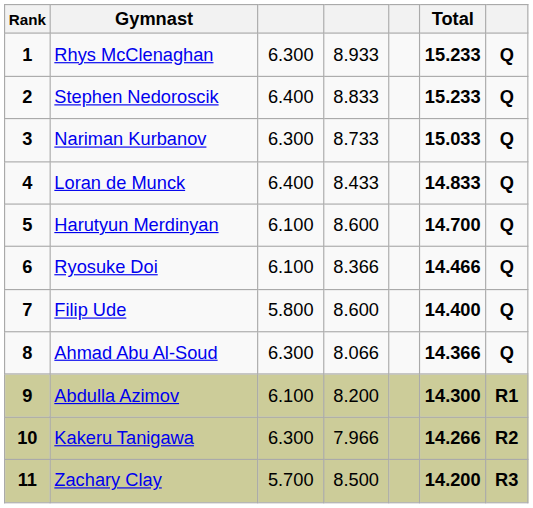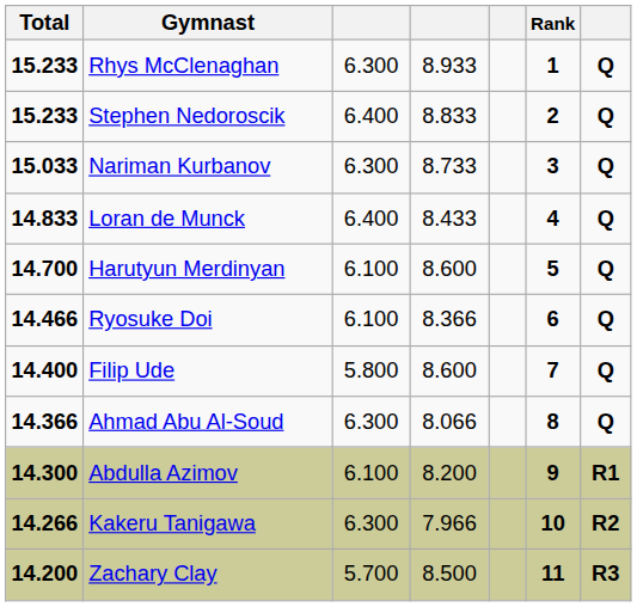 <table class="wikitable sortable" style="text-align:center;">
 <tr>
-<th scope="col" style="width:15px;"><small>Rank</small></th>
+<th scope="col" style="width:50px;">Total</th>
 <th scope="col" style="width:175px;">Gymnast</th>
 <th scope="col" style="width:50px;"><small></small></th>
 <th scope="col" style="width:50px;"><small></small></th>
 <th scope="col" style="width:20px;"><small></small></th>
-<th scope="col" style="width:50px;">Total</th>
+<th scope="col" style="width:15px;"><small>Rank</small></th>
 <th scope="col" style="width:30px;"><small></small></th>
 </tr>
 <tr>
-<td scope="row" style="text-align:center"><strong>1</strong></td>
+<td><strong>15.233</strong></td>
 <td style="height:30px; text-align:left;"> <a href='#'>Rhys McClenaghan</a></td>
 <td>6.300</td>
 <td>8.933</td>
 <td></td>
-<td><strong>15.233</strong></td>
+<td scope="row" style="text-align:center"><strong>1</strong></td>
 <td><strong>Q</strong></td>
 </tr>
 <tr>
-<td scope="row" style="text-align:center"><strong>2</strong></td>
+<td><strong>15.233</strong></td>
 <td style="height:30px; text-align:left;"> <a href='#'>Stephen Nedoroscik</a></td>
 <td>6.400</td>
 <td>8.833</td>
 <td></td>
-<td><strong>15.233</strong></td>
+<td scope="row" style="text-align:center"><strong>2</strong></td>
 <td><strong>Q</strong></td>
 </tr>
 <tr>
-<td scope="row" style="text-align:center"><strong>3</strong></td>
+<td><strong>15.033</strong></td>
 <td style="height:30px; text-align:left;"> <a href='#'>Nariman Kurbanov</a></td>
 <td>6.300</td>
 <td>8.733</td>
 <td></td>
-<td><strong>15.033</strong></td>
+<td scope="row" style="text-align:center"><strong>3</strong></td>
 <td><strong>Q</strong></td>
 </tr>
 <tr>
-<td scope="row" style="text-align:center"><strong>4</strong></td>
+<td><strong>14.833</strong></td>
 <td style="height:30px; text-align:left;"> <a href='#'>Loran de Munck</a></td>
 <td>6.400</td>
 <td>8.433</td>
 <td></td>
-<td><strong>14.833</strong></td>
+<td scope="row" style="text-align:center"><strong>4</strong></td>
 <td><strong>Q</strong></td>
 </tr>
 <tr>
-<td scope="row" style="text-align:center"><strong>5</strong></td>
+<td><strong>14.700</strong></td>
 <td style="height:30px; text-align:left;"> <a href='#'>Harutyun Merdinyan</a></td>
 <td>6.100</td>
 <td>8.600</td>
 <td></td>
-<td><strong>14.700</strong></td>
+<td scope="row" style="text-align:center"><strong>5</strong></td>
 <td><strong>Q</strong></td>
 </tr>
 <tr>
-<td scope="row" style="text-align:center"><strong>6</strong></td>
+<td><strong>14.466</strong></td>
 <td style="height:30px; text-align:left;"> <a href='#'>Ryosuke Doi</a></td>
 <td>6.100</td>
 <td>8.366</td>
 <td></td>
-<td><strong>14.466</strong></td>
+<td scope="row" style="text-align:center"><strong>6</strong></td>
 <td><strong>Q</strong></td>
 </tr>
 <tr>
-<td scope="row" style="text-align:center"><strong>7</strong></td>
+<td><strong>14.400</strong></td>
 <td style="height:30px; text-align:left;"> <a href='#'>Filip Ude</a></td>
 <td>5.800</td>
 <td>8.600</td>
 <td></td>
-<td><strong>14.400</strong></td>
+<td scope="row" style="text-align:center"><strong>7</strong></td>
 <td><strong>Q</strong></td>
 </tr>
 <tr>
-<td scope="row" style="text-align:center"><strong>8</strong></td>
+<td><strong>14.366</strong></td>
 <td style="height:30px; text-align:left;"> <a href='#'>Ahmad Abu Al-Soud</a></td>
 <td>6.300</td>
 <td>8.066</td>
 <td></td>
-<td><strong>14.366</strong></td>
+<td scope="row" style="text-align:center"><strong>8</strong></td>
 <td><strong>Q</strong></td>
 </tr>
 <tr style="background:#cccc99;">
-<td scope="row" style="text-align:center"><strong>9</strong></td>
+<td><strong>14.300</strong></td>
 <td style="height:30px; text-align:left;"> <a href='#'>Abdulla Azimov</a></td>
 <td>6.100</td>
 <td>8.200</td>
 <td></td>
-<td><strong>14.300</strong></td>
+<td scope="row" style="text-align:center"><strong>9</strong></td>
 <td><strong>R1</strong></td>
 </tr>
 <tr style="background:#cccc99;">
-<td scope="row" style="text-align:center"><strong>10</strong></td>
+<td><strong>14.266</strong></td>
 <td style="height:30px; text-align:left;"> <a href='#'>Kakeru Tanigawa</a></td>
 <td>6.300</td>
 <td>7.966</td>
 <td></td>
-<td><strong>14.266</strong></td>
+<td scope="row" style="text-align:center"><strong>10</strong></td>
 <td><strong>R2</strong></td>
 </tr>
 <tr style="background:#cccc99;">
-<td scope="row" style="text-align:center"><strong>11</strong></td>
+<td><strong>14.200</strong></td>
 <td style="height:30px; text-align:left;"> <a href='#'>Zachary Clay</a></td>
 <td>5.700</td>
 <td>8.500</td>
 <td></td>
-<td><strong>14.200</strong></td>
+<td scope="row" style="text-align:center"><strong>11</strong></td>
 <td><strong>R3</strong></td>
 </tr>
 </table>
